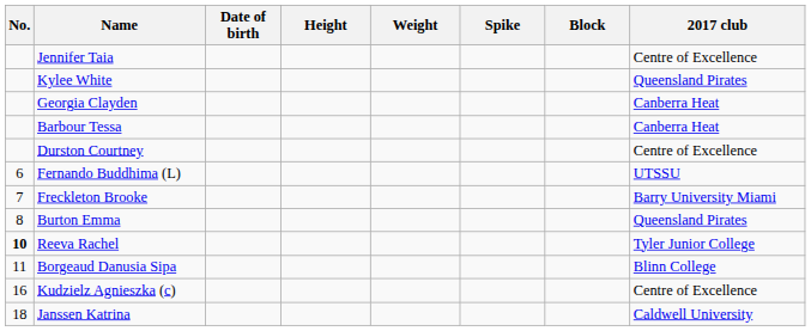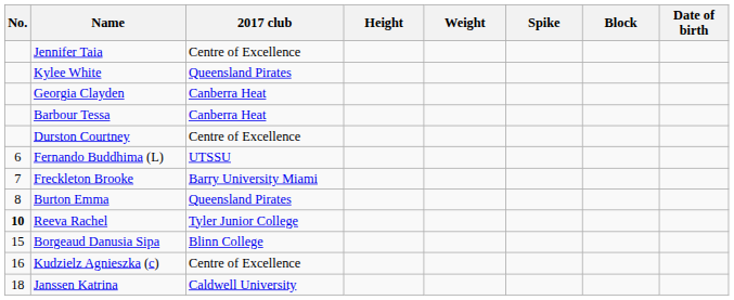 <table class="wikitable sortable" style="text-align:center;">
 <tr>
 <th>No.</th>
 <th style="width:20em">Name</th>
-<th style="width:8em">Date of birth</th>
+<th style="width:20em">2017 club</th>
 <th style="width:9em">Height</th>
 <th style="width:9em">Weight</th>
 <th style="width:9em">Spike</th>
 <th style="width:9em">Block</th>
-<th style="width:20em">2017 club</th>
+<th style="width:8em">Date of birth</th>
 </tr>
 <tr>
 <td></td>
 <td align=left><a href='#'>Jennifer Taia</a></td>
-<td align=right></td>
+<td align=left> Centre of Excellence</td>
 <td></td>
 <td></td>
 <td></td>
 <td></td>
-<td align=left> Centre of Excellence</td>
+<td align=right></td>
 </tr>
 <tr>
 <td></td>
 <td align=left><a href='#'>Kylee White</a></td>
-<td align=right></td>
+<td align=left> <a href='#'>Queensland Pirates</a></td>
 <td></td>
 <td></td>
 <td></td>
 <td></td>
-<td align=left> <a href='#'>Queensland Pirates</a></td>
+<td align=right></td>
 </tr>
 <tr>
 <td></td>
 <td align=left><a href='#'>Georgia Clayden</a></td>
-<td align=right></td>
+<td align=left> <a href='#'>Canberra Heat</a></td>
 <td></td>
 <td></td>
 <td></td>
 <td></td>
-<td align=left> <a href='#'>Canberra Heat</a></td>
+<td align=right></td>
 </tr>
 <tr>
 <td></td>
 <td align=left><a href='#'>Barbour Tessa</a></td>
-<td align=right></td>
+<td align=left> <a href='#'>Canberra Heat</a></td>
 <td></td>
 <td></td>
 <td></td>
 <td></td>
-<td align=left> <a href='#'>Canberra Heat</a></td>
+<td align=right></td>
 </tr>
 <tr>
 <td></td>
 <td align=left><a href='#'>Durston Courtney</a></td>
-<td align=right></td>
+<td align=left> Centre of Excellence</td>
 <td></td>
 <td></td>
 <td></td>
 <td></td>
-<td align=left> Centre of Excellence</td>
+<td align=right></td>
 </tr>
 <tr>
 <td>6</td>
 <td align=left><a href='#'>Fernando Buddhima</a> (L)</td>
-<td align=right></td>
+<td align=left> <a href='#'>UTSSU</a></td>
 <td></td>
 <td></td>
 <td></td>
 <td></td>
-<td align=left> <a href='#'>UTSSU</a></td>
+<td align=right></td>
 </tr>
 <tr>
 <td>7</td>
 <td align=left><a href='#'>Freckleton Brooke</a></td>
-<td align=right></td>
+<td align=left> <a href='#'>Barry University Miami</a></td>
 <td></td>
 <td></td>
 <td></td>
 <td></td>
-<td align=left> <a href='#'>Barry University Miami</a></td>
+<td align=right></td>
 </tr>
 <tr>
 <td>8</td>
 <td align=left><a href='#'>Burton Emma</a></td>
-<td align=right></td>
+<td align=left> <a href='#'>Queensland Pirates</a></td>
 <td></td>
 <td></td>
 <td></td>
 <td></td>
-<td align=left> <a href='#'>Queensland Pirates</a></td>
+<td align=right></td>
 </tr>
 <tr>
 <td><strong>10</strong></td>
 <td align=left><a href='#'>Reeva Rachel</a></td>
-<td align=right></td>
+<td align=left> <a href='#'>Tyler Junior College</a></td>
 <td></td>
 <td></td>
 <td></td>
 <td></td>
-<td align=left> <a href='#'>Tyler Junior College</a></td>
+<td align=right></td>
 </tr>
 <tr>
-<td>11</td>
+<td>15</td>
 <td align=left><a href='#'>Borgeaud Danusia Sipa</a></td>
-<td align=right></td>
+<td align=left> <a href='#'>Blinn College</a></td>
 <td></td>
 <td></td>
 <td></td>
 <td></td>
-<td align=left> <a href='#'>Blinn College</a></td>
+<td align=right></td>
 </tr>
 <tr>
 <td>16</td>
 <td align=left><a href='#'>Kudzielz Agnieszka</a> (<a href='#'>c</a>)</td>
-<td align=right></td>
+<td align=left> Centre of Excellence</td>
 <td></td>
 <td></td>
 <td></td>
 <td></td>
-<td align=left> Centre of Excellence</td>
+<td align=right></td>
 </tr>
 <tr>
 <td>18</td>
 <td align=left><a href='#'>Janssen Katrina</a></td>
-<td align=right></td>
+<td align=left> <a href='#'>Caldwell University</a></td>
 <td></td>
 <td></td>
 <td></td>
 <td></td>
-<td align=left> <a href='#'>Caldwell University</a></td>
+<td align=right></td>
 </tr>
 </table>
